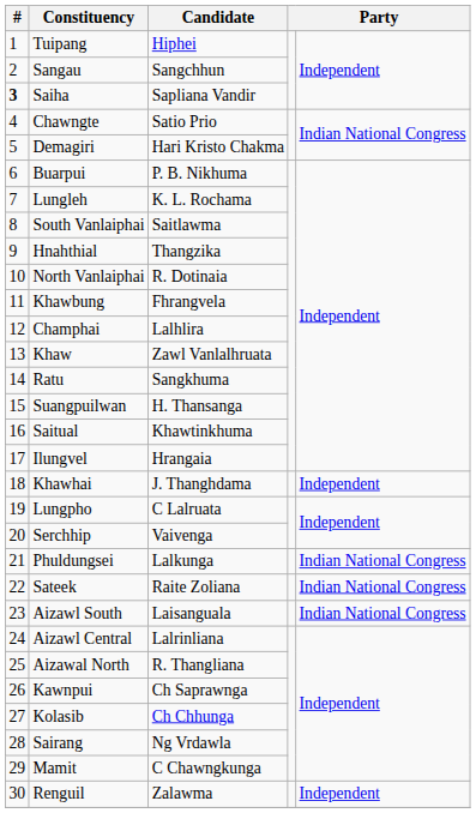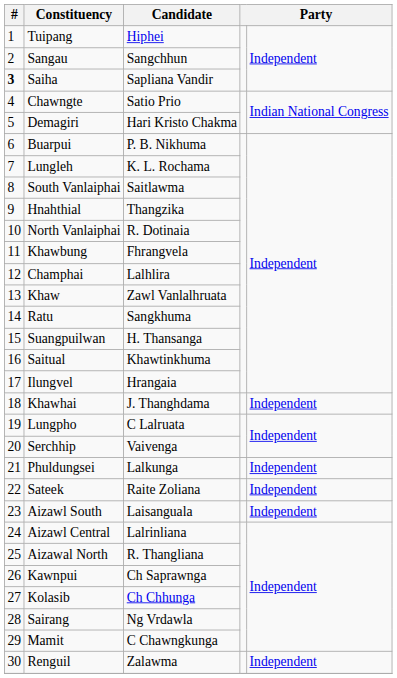 <table class="wikitable sortable">
 <tr>
 <th>#</th>
 <th>Constituency</th>
 <th>Candidate</th>
 <th colspan=2>Party</th>
 </tr>
 <tr>
 <td>1</td>
 <td>Tuipang</td>
 <td><a href='#'>Hiphei</a></td>
 <td rowspan=3 bgcolor=></td>
 <td rowspan=3><a href='#'>Independent</a></td>
 </tr>
 <tr>
 <td>2</td>
 <td>Sangau</td>
 <td>Sangchhun</td>
 </tr>
 <tr>
 <td><strong>3</strong></td>
 <td>Saiha</td>
 <td>Sapliana Vandir</td>
 </tr>
 <tr>
 <td>4</td>
 <td>Chawngte</td>
 <td>Satio Prio</td>
 <td rowspan=2 bgcolor=></td>
 <td rowspan=2><a href='#'>Indian National Congress</a></td>
 </tr>
 <tr>
 <td>5</td>
 <td>Demagiri</td>
 <td>Hari Kristo Chakma</td>
 </tr>
 <tr>
 <td>6</td>
 <td>Buarpui</td>
 <td>P. B. Nikhuma</td>
 <td rowspan=12 bgcolor=></td>
 <td rowspan=12><a href='#'>Independent</a></td>
 </tr>
 <tr>
 <td>7</td>
 <td>Lungleh</td>
 <td>K. L. Rochama</td>
 </tr>
 <tr>
 <td>8</td>
 <td>South Vanlaiphai</td>
 <td>Saitlawma</td>
 </tr>
 <tr>
 <td>9</td>
 <td>Hnahthial</td>
 <td>Thangzika</td>
 </tr>
 <tr>
 <td>10</td>
 <td>North Vanlaiphai</td>
 <td>R. Dotinaia</td>
 </tr>
 <tr>
 <td>11</td>
 <td>Khawbung</td>
 <td>Fhrangvela</td>
 </tr>
 <tr>
 <td>12</td>
 <td>Champhai</td>
 <td>Lalhlira</td>
 </tr>
 <tr>
 <td>13</td>
 <td>Khaw</td>
 <td>Zawl Vanlalhruata</td>
 </tr>
 <tr>
 <td>14</td>
 <td>Ratu</td>
 <td>Sangkhuma</td>
 </tr>
 <tr>
 <td>15</td>
 <td>Suangpuilwan</td>
 <td>H. Thansanga</td>
 </tr>
 <tr>
 <td>16</td>
 <td>Saitual</td>
 <td>Khawtinkhuma</td>
 </tr>
 <tr>
 <td>17</td>
 <td>Ilungvel</td>
 <td>Hrangaia</td>
 </tr>
 <tr>
 <td>18</td>
 <td>Khawhai</td>
 <td>J. Thanghdama</td>
 <td bgcolor=></td>
 <td><a href='#'>Independent</a></td>
 </tr>
 <tr>
 <td>19</td>
 <td>Lungpho</td>
 <td>C Lalruata</td>
 <td rowspan=2 bgcolor=></td>
 <td rowspan=2><a href='#'>Independent</a></td>
 </tr>
 <tr>
 <td>20</td>
 <td>Serchhip</td>
 <td>Vaivenga</td>
 </tr>
 <tr>
 <td>21</td>
 <td>Phuldungsei</td>
 <td>Lalkunga</td>
 <td bgcolor=></td>
-<td><a href='#'>Indian National Congress</a></td>
+<td><a href='#'>Independent</a></td>
 </tr>
 <tr>
 <td>22</td>
 <td>Sateek</td>
 <td>Raite Zoliana</td>
 <td bgcolor=></td>
-<td><a href='#'>Indian National Congress</a></td>
+<td><a href='#'>Independent</a></td>
 </tr>
 <tr>
 <td>23</td>
 <td>Aizawl South</td>
 <td>Laisanguala</td>
 <td bgcolor=></td>
-<td><a href='#'>Indian National Congress</a></td>
+<td><a href='#'>Independent</a></td>
 </tr>
 <tr>
 <td>24</td>
 <td>Aizawl Central</td>
 <td>Lalrinliana</td>
 <td rowspan=6 bgcolor=></td>
 <td rowspan=6><a href='#'>Independent</a></td>
 </tr>
 <tr>
 <td>25</td>
 <td>Aizawal North</td>
 <td>R. Thangliana</td>
 </tr>
 <tr>
 <td>26</td>
 <td>Kawnpui</td>
 <td>Ch Saprawnga</td>
 </tr>
 <tr>
 <td>27</td>
 <td>Kolasib</td>
 <td><a href='#'>Ch Chhunga</a></td>
 </tr>
 <tr>
 <td>28</td>
 <td>Sairang</td>
 <td>Ng Vrdawla</td>
 </tr>
 <tr>
 <td>29</td>
 <td>Mamit</td>
 <td>C Chawngkunga</td>
 </tr>
 <tr>
 <td>30</td>
 <td>Renguil</td>
 <td>Zalawma</td>
 <td bgcolor=></td>
 <td><a href='#'>Independent</a></td>
 </tr>
 <tr>
 </tr>
 </table>
